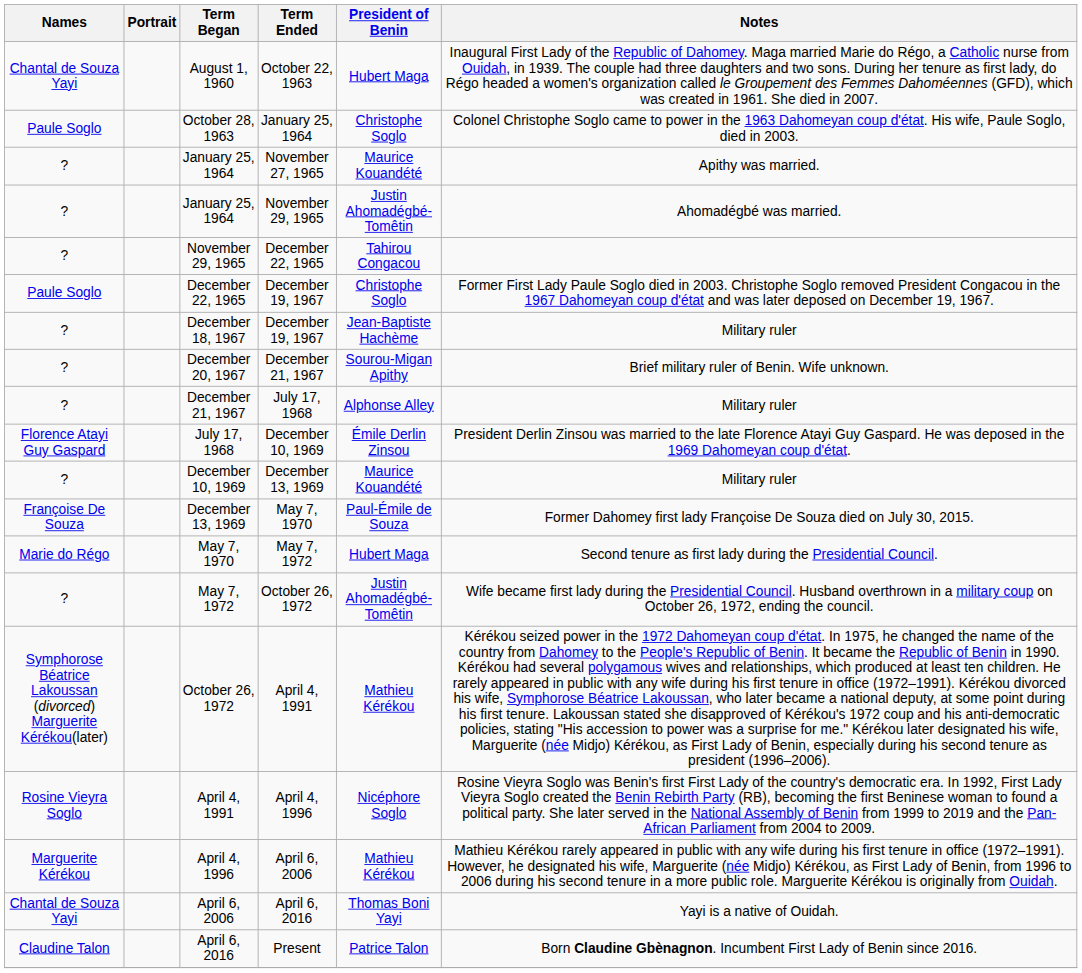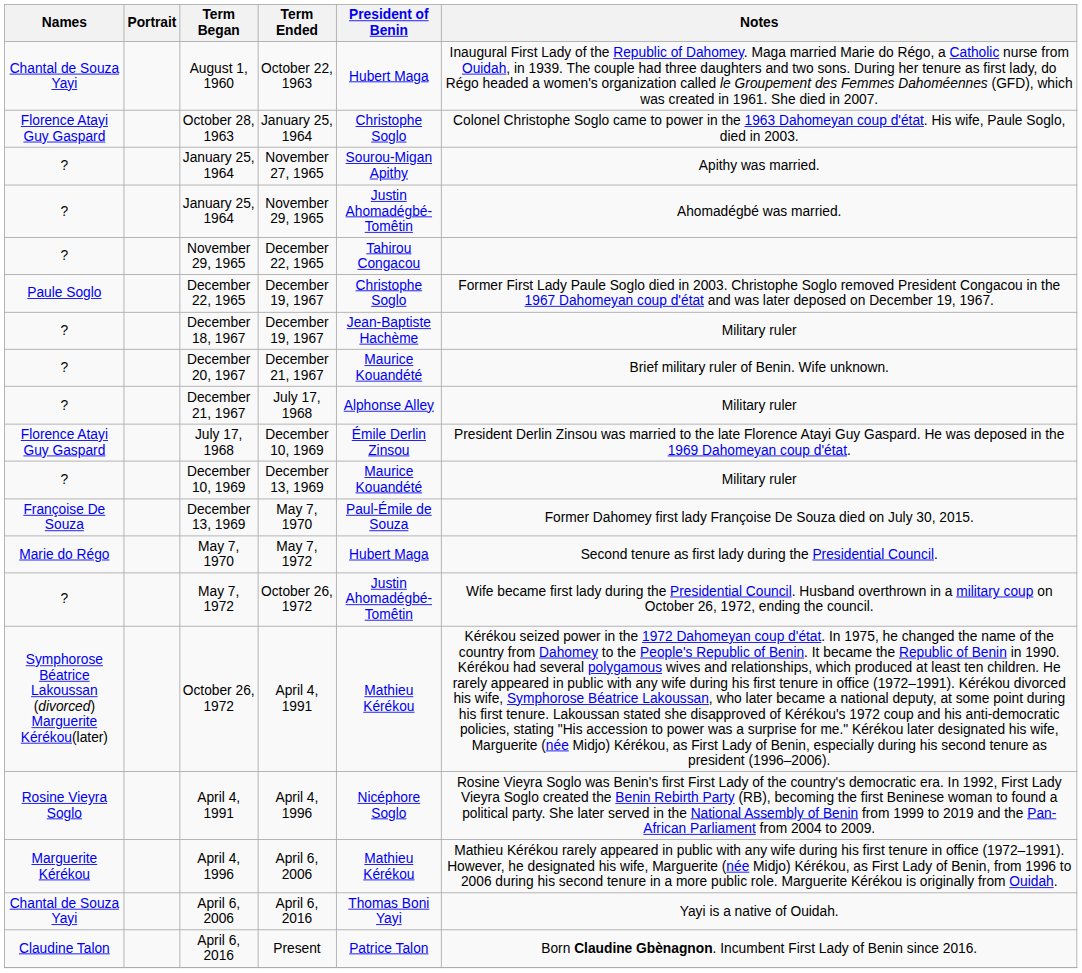 <table class="wikitable" style="text-align:center">
 <tr>
 <th>Names</th>
 <th>Portrait</th>
 <th>Term Began</th>
 <th>Term Ended</th>
 <th><a href='#'>President of Benin</a></th>
 <th>Notes</th>
 </tr>
 <tr>
 <td><a href='#'>Chantal de Souza Yayi</a></td>
 <td></td>
 <td>August 1, 1960</td>
 <td>October 22, 1963</td>
 <td><a href='#'>Hubert Maga</a></td>
 <td>Inaugural First Lady of the <a href='#'>Republic of Dahomey</a>. Maga married Marie do Régo, a <a href='#'>Catholic</a> nurse from <a href='#'>Ouidah</a>, in 1939. The couple had three daughters and two sons. During her tenure as first lady, do Régo headed a women's organization called <em>le Groupement des Femmes Dahoméennes</em> (GFD), which was created in 1961. She died in 2007.</td>
 </tr>
 <tr>
-<td><a href='#'>Paule Soglo</a></td>
+<td><a href='#'>Florence Atayi Guy Gaspard</a></td>
 <td></td>
 <td>October 28, 1963</td>
 <td>January 25, 1964</td>
 <td><a href='#'>Christophe Soglo</a></td>
 <td>Colonel Christophe Soglo came to power in the <a href='#'>1963 Dahomeyan coup d'état</a>. His wife, Paule Soglo, died in 2003.</td>
 </tr>
 <tr>
 <td>?</td>
 <td></td>
 <td>January 25, 1964</td>
 <td>November 27, 1965</td>
-<td><a href='#'>Maurice Kouandété</a></td>
+<td><a href='#'>Sourou-Migan Apithy</a></td>
 <td>Apithy was married.</td>
 </tr>
 <tr>
 <td>?</td>
 <td></td>
 <td>January 25, 1964</td>
 <td>November 29, 1965</td>
 <td><a href='#'>Justin Ahomadégbé-Tomêtin</a></td>
 <td>Ahomadégbé was married.</td>
 </tr>
 <tr>
 <td>?</td>
 <td></td>
 <td>November 29, 1965</td>
 <td>December 22, 1965</td>
 <td><a href='#'>Tahirou Congacou</a></td>
 <td></td>
 </tr>
 <tr>
 <td><a href='#'>Paule Soglo</a></td>
 <td></td>
 <td>December 22, 1965</td>
 <td>December 19, 1967</td>
 <td><a href='#'>Christophe Soglo</a></td>
 <td>Former First Lady Paule Soglo died in 2003. Christophe Soglo removed President Congacou in the <a href='#'>1967 Dahomeyan coup d'état</a> and was later deposed on December 19, 1967.</td>
 </tr>
 <tr>
 <td>?</td>
 <td></td>
 <td>December 18, 1967</td>
 <td>December 19, 1967</td>
 <td><a href='#'>Jean-Baptiste Hachème</a></td>
 <td>Military ruler</td>
 </tr>
 <tr>
 <td>?</td>
 <td></td>
 <td>December 20, 1967</td>
 <td>December 21, 1967</td>
-<td><a href='#'>Sourou-Migan Apithy</a></td>
+<td><a href='#'>Maurice Kouandété</a></td>
 <td>Brief military ruler of Benin. Wife unknown.</td>
 </tr>
 <tr>
 <td>?</td>
 <td></td>
 <td>December 21, 1967</td>
 <td>July 17, 1968</td>
 <td><a href='#'>Alphonse Alley</a></td>
 <td>Military ruler</td>
 </tr>
 <tr>
 <td><a href='#'>Florence Atayi Guy Gaspard</a></td>
 <td></td>
 <td>July 17, 1968</td>
 <td>December 10, 1969</td>
 <td><a href='#'>Émile Derlin Zinsou</a></td>
 <td>President Derlin Zinsou was married to the late Florence Atayi Guy Gaspard. He was deposed in the <a href='#'>1969 Dahomeyan coup d'état</a>.</td>
 </tr>
 <tr>
 <td>?</td>
 <td></td>
 <td>December 10, 1969</td>
 <td>December 13, 1969</td>
 <td><a href='#'>Maurice Kouandété</a></td>
 <td>Military ruler</td>
 </tr>
 <tr>
 <td><a href='#'>Françoise De Souza</a></td>
 <td></td>
 <td>December 13, 1969</td>
 <td>May 7, 1970</td>
 <td><a href='#'>Paul-Émile de Souza</a></td>
 <td>Former Dahomey first lady Françoise De Souza died on July 30, 2015.</td>
 </tr>
 <tr>
 <td><a href='#'>Marie do Régo</a></td>
 <td></td>
 <td>May 7, 1970</td>
 <td>May 7, 1972</td>
 <td><a href='#'>Hubert Maga</a></td>
 <td>Second tenure as first lady during the <a href='#'>Presidential Council</a>.</td>
 </tr>
 <tr>
 <td>?</td>
 <td></td>
 <td>May 7, 1972</td>
 <td>October 26, 1972</td>
 <td><a href='#'>Justin Ahomadégbé-Tomêtin</a></td>
 <td>Wife became first lady during the <a href='#'>Presidential Council</a>. Husband overthrown in a <a href='#'>military coup</a> on October 26, 1972, ending the council.</td>
 </tr>
 <tr>
 <td><a href='#'>Symphorose Béatrice Lakoussan</a> (<em>divorced</em>)<br><a href='#'>Marguerite Kérékou</a>(later)</td>
 <td></td>
 <td>October 26, 1972</td>
 <td>April 4, 1991</td>
 <td><a href='#'>Mathieu Kérékou</a></td>
 <td>Kérékou seized power in the <a href='#'>1972 Dahomeyan coup d'état</a>. In 1975, he changed the name of the country from <a href='#'>Dahomey</a> to the <a href='#'>People's Republic of Benin</a>. It became the <a href='#'>Republic of Benin</a> in 1990.<br>Kérékou had several <a href='#'>polygamous</a> wives and relationships, which produced at least ten children. He rarely appeared in public with any wife during his first tenure in office (1972–1991). Kérékou divorced his wife, <a href='#'>Symphorose Béatrice Lakoussan</a>, who later became a national deputy, at some point during his first tenure. Lakoussan stated she disapproved of Kérékou's 1972 coup and his anti-democratic policies, stating "His accession to power was a surprise for me." Kérékou later designated his wife, Marguerite (<a href='#'>née</a> Midjo) Kérékou, as First Lady of Benin, especially during his second tenure as president (1996–2006).</td>
 </tr>
 <tr>
 <td><a href='#'>Rosine Vieyra Soglo</a></td>
 <td></td>
 <td>April 4, 1991</td>
 <td>April 4, 1996</td>
 <td><a href='#'>Nicéphore Soglo</a></td>
 <td>Rosine Vieyra Soglo was Benin's first First Lady of the country's democratic era. In 1992, First Lady Vieyra Soglo created the <a href='#'>Benin Rebirth Party</a> (RB), becoming the first Beninese woman to found a political party. She later served in the <a href='#'>National Assembly of Benin</a> from 1999 to 2019 and the <a href='#'>Pan-African Parliament</a> from 2004 to 2009.</td>
 </tr>
 <tr>
 <td><a href='#'>Marguerite Kérékou</a></td>
 <td></td>
 <td>April 4, 1996</td>
 <td>April 6, 2006</td>
 <td><a href='#'>Mathieu Kérékou</a></td>
 <td>Mathieu Kérékou rarely appeared in public with any wife during his first tenure in office (1972–1991). However, he designated his wife, Marguerite (<a href='#'>née</a> Midjo) Kérékou, as First Lady of Benin, from 1996 to 2006 during his second tenure in a more public role. Marguerite Kérékou is originally from <a href='#'>Ouidah</a>.</td>
 </tr>
 <tr>
 <td><a href='#'>Chantal de Souza Yayi</a></td>
 <td></td>
 <td>April 6, 2006</td>
 <td>April 6, 2016</td>
 <td><a href='#'>Thomas Boni Yayi</a></td>
 <td>Yayi is a native of Ouidah.</td>
 </tr>
 <tr>
 <td><a href='#'>Claudine Talon</a></td>
 <td></td>
 <td>April 6, 2016</td>
 <td>Present</td>
 <td><a href='#'>Patrice Talon</a></td>
 <td>Born <strong>Claudine Gbènagnon</strong>. Incumbent First Lady of Benin since 2016.</td>
 </tr>
 <tr>
 </tr>
 </table>
